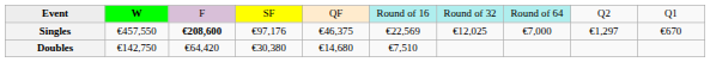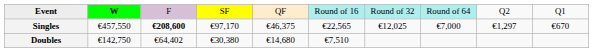 <table class=wikitable style=font-size:90%;text-align:center>
 <tr>
 <td width=130 bgcolor=ededed><strong>Event</strong></td>
 <td width=80 bgcolor=lime><strong>W</strong></td>
 <td width=85 bgcolor=thistle>F</td>
 <td width=85 bgcolor=ffff00>SF</td>
 <td width=85 bgcolor=ffebcd>QF</td>
 <td width=85 bgcolor=afeeee>Round of 16</td>
 <td width=85 bgcolor=afeeee>Round of 32</td>
 <td width=85 bgcolor=afeeee>Round of 64</td>
 <td width=85>Q2</td>
 <td width=85>Q1</td>
 </tr>
 <tr>
 <th style=background:#f3f3f3>Singles</th>
 <td>€457,550</td>
 <td><strong>€208,600</strong></td>
-<td>€97,176</td>
+<td>€97,170</td>
 <td>€46,375</td>
-<td>€22,569</td>
+<td>€22,565</td>
 <td>€12,025</td>
 <td>€7,000</td>
 <td>€1,297</td>
 <td>€670</td>
 </tr>
 <tr>
 <th style=background:#f3f3f3>Doubles</th>
 <td>€142,750</td>
-<td>€64,420</td>
+<td>€64,402</td>
 <td>€30,380</td>
 <td>€14,680</td>
 <td>€7,510</td>
 <td></td>
 <td></td>
 <td></td>
 <td></td>
 </tr>
 </table>
